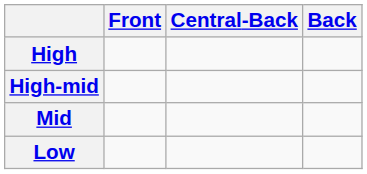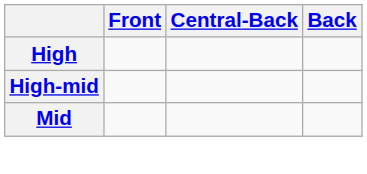 <table class="wikitable" style="text-align:center">
 <tr>
 <th></th>
 <th><a href='#'>Front</a></th>
 <th><a href='#'>Central</a><a href='#'>-Back</a></th>
 <th><a href='#'>Back</a></th>
 </tr>
 <tr>
 <th><a href='#'>High</a></th>
 <td> </td>
 <td></td>
 <td> </td>
 </tr>
 <tr>
 <th><a href='#'>High-mid</a></th>
 <td></td>
 <td> </td>
 <td></td>
 </tr>
 <tr>
 <th><a href='#'>Mid</a></th>
 <td> </td>
 <td></td>
 <td> </td>
 </tr>
-<tr>
-<th><a href='#'>Low</a></th>
-<td></td>
-<td> </td>
-<td></td>
-</tr>
 </table>
